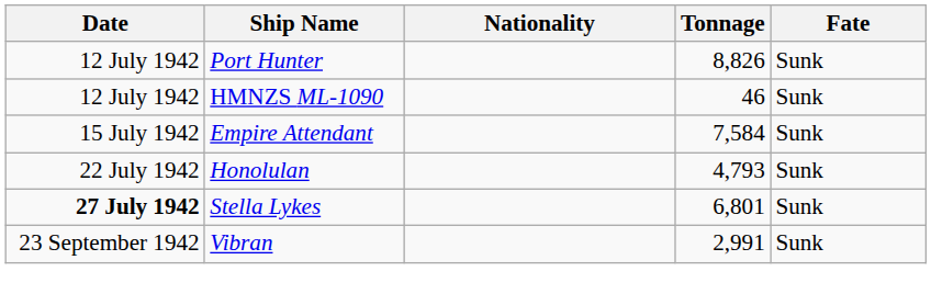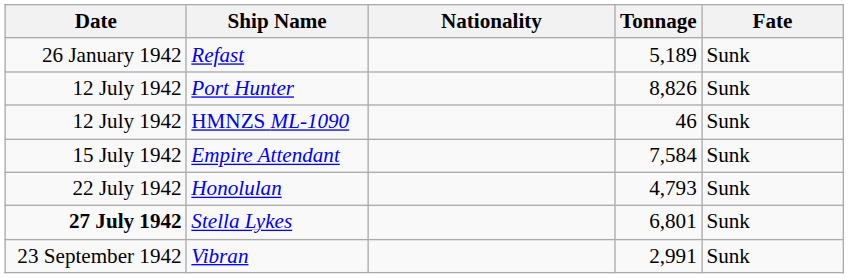 <table class="wikitable sortable" style="margin: 1em auto 1em auto;"|->
 <tr>
 <th scope="col" width="130px">Date</th>
 <th scope="col" width="130px">Ship Name</th>
 <th scope="col" width="180px">Nationality</th>
 <th scope="col" width="30px">Tonnage</th>
 <th scope="col" width="100px">Fate</th>
+</tr>
+<tr>
+<td align="right">26 January 1942</td>
+<td align="left"><em><a href='#'>Refast</a></em></td>
+<td align="left"></td>
+<td align="right">5,189</td>
+<td align="left">Sunk</td>
 </tr>
 <tr>
 <td align="right">12 July 1942</td>
 <td align="left"><em><a href='#'>Port Hunter</a></em></td>
 <td align="left"></td>
 <td align="right">8,826</td>
 <td align="left">Sunk</td>
 </tr>
 <tr>
 <td align="right">12 July 1942</td>
 <td align="left"><a href='#'>HMNZS <em>ML-1090</em></a></td>
 <td align="left"></td>
 <td align="right">46</td>
 <td align="left">Sunk</td>
 </tr>
 <tr>
 <td align="right">15 July 1942</td>
 <td align="left"><a href='#'><em>Empire Attendant</em></a></td>
 <td align="left"></td>
 <td align="right">7,584</td>
 <td align="left">Sunk</td>
 </tr>
 <tr>
 <td align="right">22 July 1942</td>
 <td align="left"><em><a href='#'>Honolulan</a></em></td>
 <td align="left"></td>
 <td align="right">4,793</td>
 <td align="left">Sunk</td>
 </tr>
 <tr>
 <td align="right"><strong>27 July 1942</strong></td>
 <td align="left"><em><a href='#'>Stella Lykes</a></em></td>
 <td align="left"></td>
 <td align="right">6,801</td>
 <td align="left">Sunk</td>
 </tr>
 <tr>
 <td align="right">23 September 1942</td>
 <td align="left"><em><a href='#'>Vibran</a></em></td>
 <td align="left"></td>
 <td align="right">2,991</td>
 <td align="left">Sunk</td>
 </tr>
 </table>
